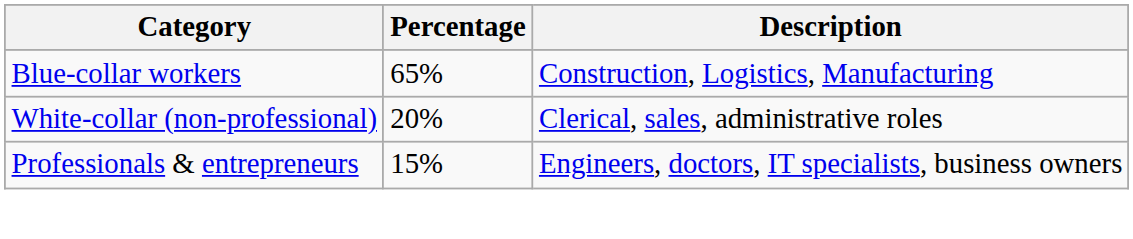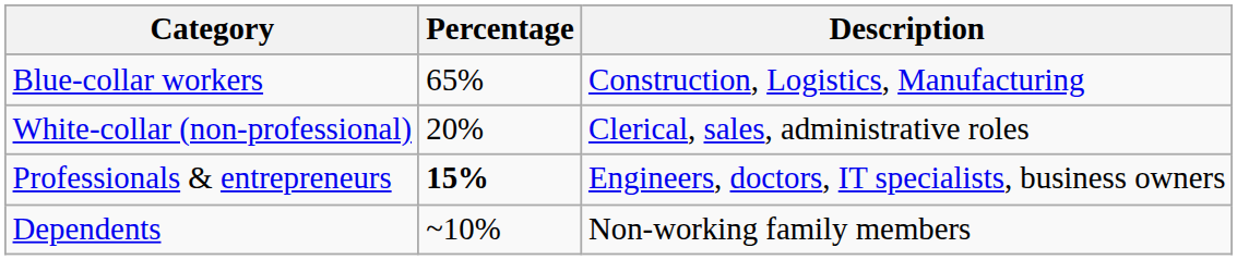 <table class="wikitable">
 <tr>
 <th>Category</th>
 <th>Percentage</th>
 <th>Description</th>
 </tr>
 <tr>
 <td><a href='#'>Blue-collar workers</a></td>
 <td>65%</td>
 <td><a href='#'>Construction</a>, <a href='#'>Logistics</a>, <a href='#'>Manufacturing</a></td>
 </tr>
 <tr>
 <td><a href='#'>White-collar (non-professional)</a></td>
 <td>20%</td>
 <td><a href='#'>Clerical</a>, <a href='#'>sales</a>, administrative roles</td>
 </tr>
 <tr>
 <td><a href='#'>Professionals</a> & <a href='#'>entrepreneurs</a></td>
-<td>15%</td>
+<td><strong>15%</strong></td>
 <td><a href='#'>Engineers</a>, <a href='#'>doctors</a>, <a href='#'>IT specialists</a>, business owners</td>
 </tr>
+<tr>
+<td><a href='#'>Dependents</a></td>
+<td>~10%</td>
+<td>Non-working family members</td>
+</tr>
 </table>
